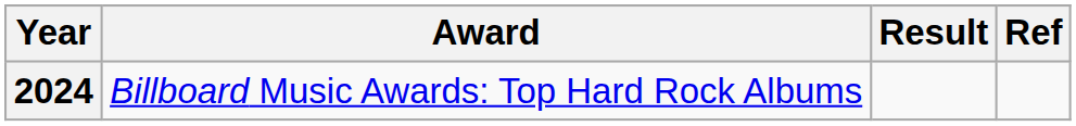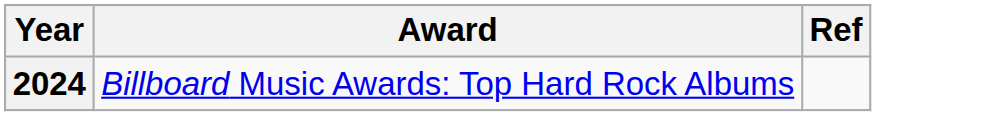 <table class="wikitable">
 <tr>
 <th>Year</th>
 <th>Award</th>
-<th>Result</th>
 <th>Ref</th>
 </tr>
 <tr>
 <th>2024</th>
 <td><a href='#'><em>Billboard</em> Music Awards: Top Hard Rock Albums</a></td>
 <td></td>
-<td></td>
 </tr>
 </table>
